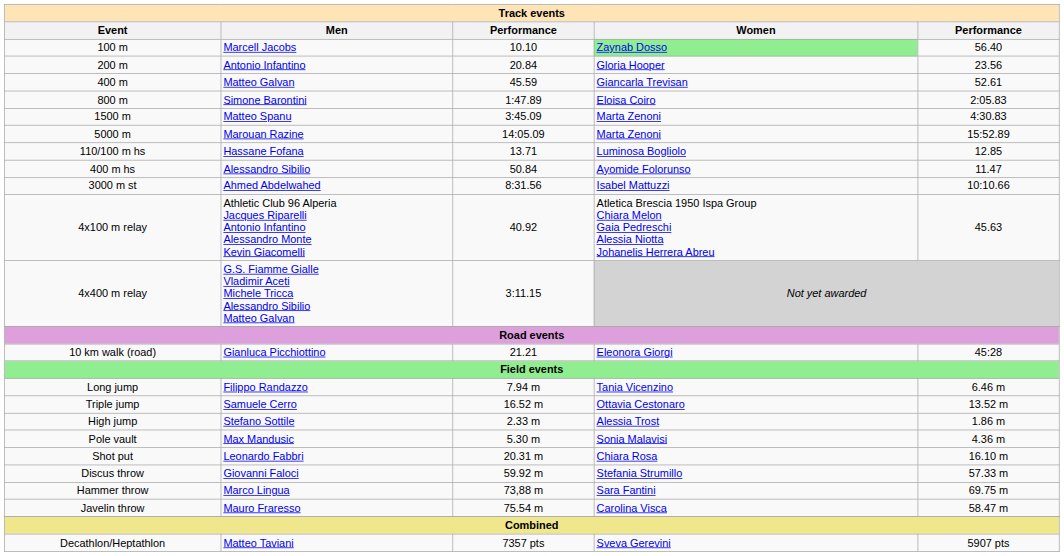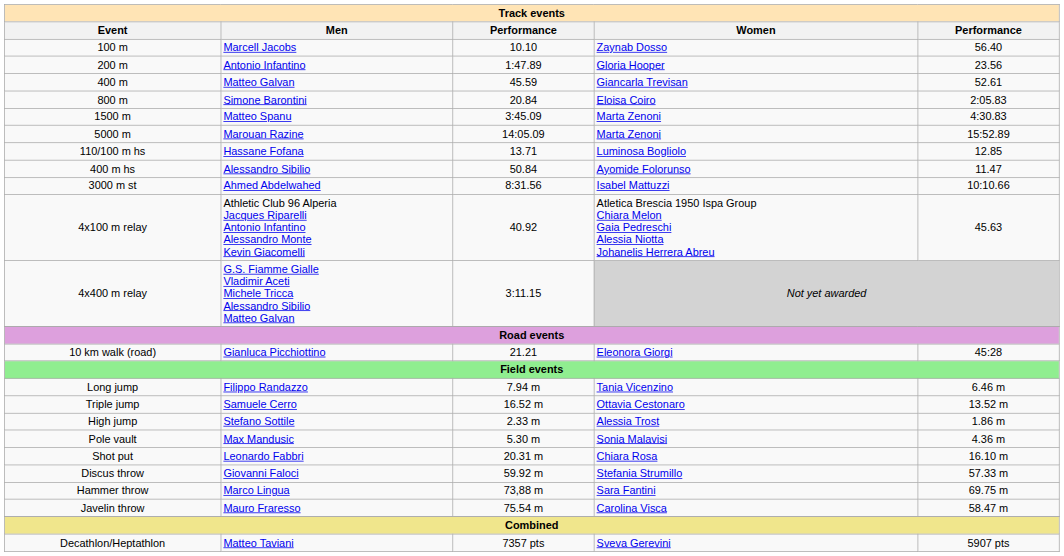 <table class="wikitable" width=70% style="font-size:90%; text-align:center;">
 <tr bgcolor=moccasin>
 <td align=center colspan=5><strong>Track events</strong></td>
 </tr>
 <tr>
 <th>Event</th>
 <th>Men</th>
 <th>Performance</th>
 <th>Women</th>
 <th>Performance</th>
 </tr>
 <tr>
 <td>100 m</td>
 <td align=left><a href='#'>Marcell Jacobs</a></td>
 <td>10.10</td>
-<td align=left style="background: lightgreen;"><a href='#'>Zaynab Dosso</a></td>
+<td align=left><a href='#'>Zaynab Dosso</a></td>
 <td>56.40</td>
 </tr>
 <tr>
 <td>200 m</td>
 <td align=left><a href='#'>Antonio Infantino</a></td>
-<td>20.84</td>
+<td>1:47.89</td>
 <td align=left><a href='#'>Gloria Hooper</a></td>
 <td>23.56</td>
 </tr>
 <tr>
 <td>400 m</td>
 <td align=left><a href='#'>Matteo Galvan</a></td>
 <td>45.59 </td>
 <td align=left><a href='#'>Giancarla Trevisan</a></td>
 <td>52.61</td>
 </tr>
 <tr>
 <td>800 m</td>
 <td align=left><a href='#'>Simone Barontini</a></td>
-<td>1:47.89</td>
+<td>20.84</td>
 <td align=left><a href='#'>Eloisa Coiro</a></td>
 <td>2:05.83</td>
 </tr>
 <tr>
 <td>1500 m</td>
 <td align=left><a href='#'>Matteo Spanu</a></td>
 <td>3:45.09</td>
 <td align=left><a href='#'>Marta Zenoni</a></td>
 <td>4:30.83</td>
 </tr>
 <tr>
 <td>5000 m</td>
 <td align=left><a href='#'>Marouan Razine</a></td>
 <td>14:05.09</td>
 <td align=left><a href='#'>Marta Zenoni</a></td>
 <td>15:52.89 </td>
 </tr>
 <tr>
 <td>110/100 m hs</td>
 <td align=left><a href='#'>Hassane Fofana</a></td>
 <td>13.71</td>
 <td align=left><a href='#'>Luminosa Bogliolo</a></td>
 <td>12.85</td>
 </tr>
 <tr>
 <td>400 m hs</td>
 <td align=left><a href='#'>Alessandro Sibilio</a></td>
 <td>50.84</td>
 <td align=left><a href='#'>Ayomide Folorunso</a></td>
 <td>11.47</td>
 </tr>
 <tr>
 <td>3000 m st</td>
 <td align=left><a href='#'>Ahmed Abdelwahed</a></td>
 <td>8:31.56</td>
 <td align=left><a href='#'>Isabel Mattuzzi</a></td>
 <td>10:10.66</td>
 </tr>
 <tr>
 <td>4x100 m relay</td>
 <td align=left>Athletic Club 96 Alperia <br><a href='#'>Jacques Riparelli</a><br><a href='#'>Antonio Infantino</a><br><a href='#'>Alessandro Monte</a><br><a href='#'>Kevin Giacomelli</a></td>
 <td>40.92</td>
 <td align=left>Atletica Brescia 1950 Ispa Group <br><a href='#'>Chiara Melon</a><br><a href='#'>Gaia Pedreschi</a><br><a href='#'>Alessia Niotta</a><br><a href='#'>Johanelis Herrera Abreu</a></td>
 <td>45.63</td>
 </tr>
 <tr>
 <td>4x400 m relay</td>
 <td align=left><a href='#'>G.S. Fiamme Gialle</a> <br><a href='#'>Vladimir Aceti</a><br><a href='#'>Michele Tricca</a><br><a href='#'>Alessandro Sibilio</a><br><a href='#'>Matteo Galvan</a></td>
 <td>3:11.15</td>
 <td bgcolor=lightgrey align=center colspan=2><em>Not yet awarded</em></td>
 </tr>
 <tr>
 </tr>
 <tr bgcolor=plum>
 <td align=center colspan=5><strong>Road events</strong></td>
 </tr>
 <tr>
 <td>10 km walk (road)</td>
 <td align=left><a href='#'>Gianluca Picchiottino</a></td>
 <td>21.21</td>
 <td align=left><a href='#'>Eleonora Giorgi</a></td>
 <td>45:28</td>
 </tr>
 <tr bgcolor=lightgreen>
 <td align=center colspan=5><strong>Field events</strong></td>
 </tr>
 <tr>
 <td>Long jump</td>
 <td align=left><a href='#'>Filippo Randazzo</a></td>
 <td>7.94 m</td>
 <td align=left><a href='#'>Tania Vicenzino</a></td>
 <td>6.46 m</td>
 </tr>
 <tr>
 <td>Triple jump</td>
 <td align=left><a href='#'>Samuele Cerro</a></td>
 <td>16.52 m</td>
 <td align=left><a href='#'>Ottavia Cestonaro</a></td>
 <td>13.52 m</td>
 </tr>
 <tr>
 <td>High jump</td>
 <td align=left><a href='#'>Stefano Sottile</a></td>
 <td>2.33 m  </td>
 <td align=left><a href='#'>Alessia Trost</a></td>
 <td>1.86 m</td>
 </tr>
 <tr>
 <td>Pole vault</td>
 <td align=left><a href='#'>Max Mandusic</a></td>
 <td>5.30 m</td>
 <td align=left><a href='#'>Sonia Malavisi</a></td>
 <td>4.36 m</td>
 </tr>
 <tr>
 <td>Shot put</td>
 <td align=left><a href='#'>Leonardo Fabbri</a></td>
 <td>20.31 m</td>
 <td align=left><a href='#'>Chiara Rosa</a></td>
 <td>16.10 m</td>
 </tr>
 <tr>
 <td>Discus throw</td>
 <td align=left><a href='#'>Giovanni Faloci</a></td>
 <td>59.92 m</td>
 <td align=left><a href='#'>Stefania Strumillo</a></td>
 <td>57.33 m</td>
 </tr>
 <tr>
 <td>Hammer throw</td>
 <td align=left><a href='#'>Marco Lingua</a></td>
 <td>73,88 m</td>
 <td align=left><a href='#'>Sara Fantini</a></td>
 <td>69.75 m</td>
 </tr>
 <tr>
 <td>Javelin throw</td>
 <td align=left><a href='#'>Mauro Fraresso</a></td>
 <td>75.54 m</td>
 <td align=left><a href='#'>Carolina Visca</a></td>
 <td>58.47 m </td>
 </tr>
 <tr>
 </tr>
 <tr bgcolor=khaki>
 <td align=center colspan=5><strong>Combined</strong></td>
 </tr>
 <tr>
 <td>Decathlon/Heptathlon</td>
 <td align=left><a href='#'>Matteo Taviani</a></td>
 <td>7357 pts </td>
 <td align=left><a href='#'>Sveva Gerevini</a></td>
 <td>5907 pts </td>
 </tr>
 </table>
